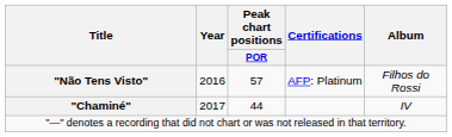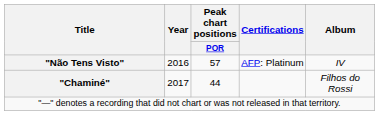 <table class="wikitable plainrowheaders" style="text-align:center;" border="1">
 <tr>
 <th rowspan="2" scope="col" style="width:16em;">Title</th>
 <th rowspan="2" scope="col">Year</th>
 <th scope="col">Peak chart positions</th>
 <th rowspan="2" scope="col"><a href='#'>Certifications</a></th>
 <th rowspan="2" scope="col">Album</th>
 </tr>
 <tr>
 <th scope="col" style="width:3em;font-size:85%;"><a href='#'>POR</a><br></th>
 </tr>
 <tr>
 <th scope="row">"Não Tens Visto"<br></th>
 <td>2016</td>
 <td>57</td>
 <td><a href='#'>AFP</a>: Platinum</td>
-<td><em>Filhos do Rossi</em></td>
+<td><em>IV</em></td>
 </tr>
 <tr>
 <th scope="row">"Chaminé"</th>
 <td>2017</td>
 <td>44</td>
 <td></td>
-<td><em>IV</em></td>
+<td><em>Filhos do Rossi</em></td>
 </tr>
 <tr>
 <td colspan="5" style="font-size:90%">"—" denotes a recording that did not chart or was not released in that territory.</td>
 </tr>
 </table>
